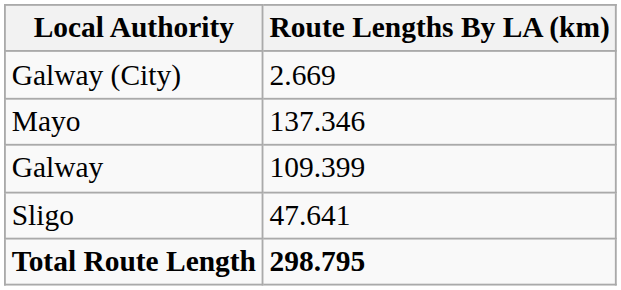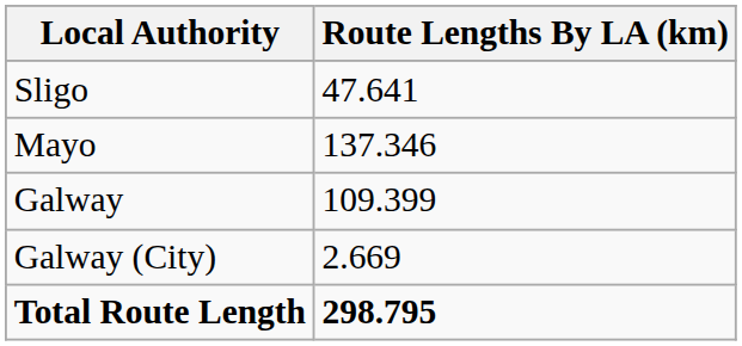 <table class="wikitable" border="1">
 <tr>
 <th>Local Authority</th>
 <th>Route Lengths By LA (km)</th>
 </tr>
 <tr>
-<td>Galway (City)</td>
-<td>2.669</td>
+<td>Sligo</td>
+<td>47.641</td>
 </tr>
 <tr>
 <td>Mayo</td>
 <td>137.346</td>
 </tr>
 <tr>
 <td>Galway</td>
 <td>109.399</td>
 </tr>
 <tr>
-<td>Sligo</td>
-<td>47.641</td>
+<td>Galway (City)</td>
+<td>2.669</td>
 </tr>
 <tr>
 <td><strong>Total Route Length</strong></td>
 <td><strong>298.795</strong></td>
 </tr>
 </table>
